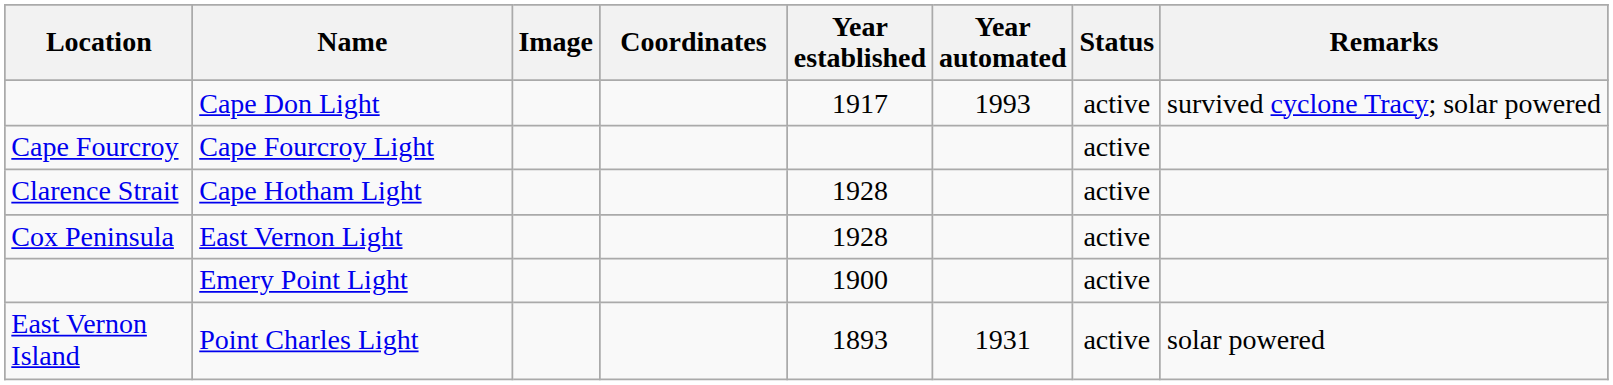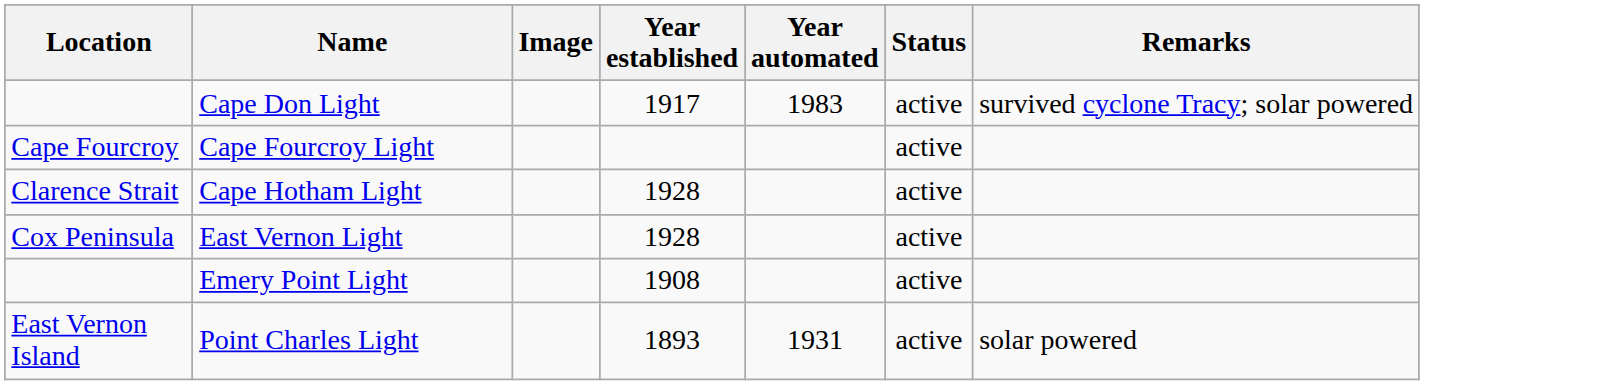 <table class="wikitable sortable">
 <tr>
 <th width="100">Location</th>
 <th width="175">Name</th>
 <th class="unsortable">Image</th>
-<th width="100">Coordinates</th>
 <th>Year<br>established</th>
 <th>Year<br>automated</th>
 <th>Status</th>
 <th>Remarks</th>
 </tr>
 <tr>
 <td></td>
 <td><a href='#'>Cape Don Light</a></td>
 <td></td>
-<td></td>
 <td style="text-align: center;">1917</td>
-<td style="text-align: center;">1993</td>
+<td style="text-align: center;">1983</td>
 <td style="text-align: center;">active</td>
 <td>survived <a href='#'>cyclone Tracy</a>; solar powered</td>
 </tr>
 <tr>
 <td><a href='#'>Cape Fourcroy</a></td>
 <td><a href='#'>Cape Fourcroy Light</a></td>
-<td></td>
 <td></td>
 <td></td>
 <td></td>
 <td style="text-align: center;">active</td>
 <td></td>
 </tr>
 <tr>
 <td><a href='#'>Clarence Strait</a></td>
 <td><a href='#'>Cape Hotham Light</a></td>
 <td></td>
-<td></td>
 <td style="text-align: center;">1928</td>
 <td></td>
 <td style="text-align: center;">active</td>
 <td></td>
 </tr>
 <tr>
 <td><a href='#'>Cox Peninsula</a></td>
 <td><a href='#'>East Vernon Light</a></td>
-<td></td>
 <td></td>
 <td style="text-align: center;">1928</td>
 <td></td>
 <td style="text-align: center;">active</td>
 <td></td>
 </tr>
 <tr>
 <td></td>
 <td><a href='#'>Emery Point Light</a></td>
 <td></td>
-<td></td>
-<td style="text-align: center;">1900</td>
+<td style="text-align: center;">1908</td>
 <td></td>
 <td style="text-align: center;">active</td>
 <td></td>
 </tr>
 <tr>
 <td><a href='#'>East Vernon Island</a></td>
 <td><a href='#'>Point Charles Light</a></td>
 <td></td>
-<td></td>
 <td style="text-align: center;">1893</td>
 <td style="text-align: center;">1931</td>
 <td style="text-align: center;">active</td>
 <td>solar powered</td>
 </tr>
 </table>
